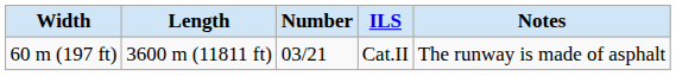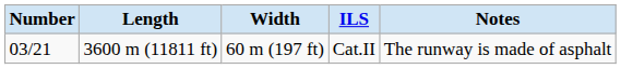 <table class="wikitable">
 <tr>
+<th style="background:#d0e5f5">Number</th>
+<th style="background:#d0e5f5">Length</th>
 <th style="background:#d0e5f5">Width</th>
-<th style="background:#d0e5f5">Length</th>
-<th style="background:#d0e5f5">Number</th>
 <th style="background:#d0e5f5"><a href='#'>ILS</a></th>
 <th style="background:#d0e5f5">Notes</th>
 </tr>
 <tr>
+<td>03/21</td>
+<td>3600 m (11811 ft)</td>
 <td>60 m (197 ft)</td>
-<td>3600 m (11811 ft)</td>
-<td>03/21</td>
 <td>Cat.II</td>
 <td>The runway is made of asphalt</td>
 </tr>
 </table>
